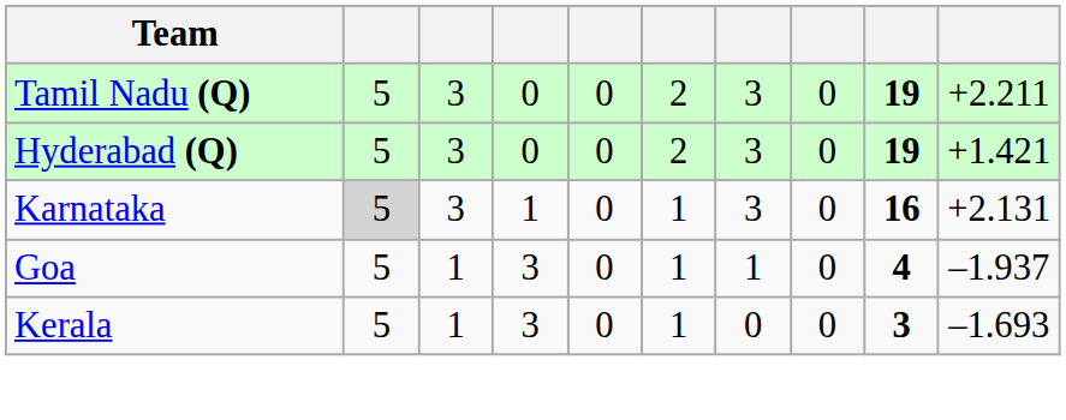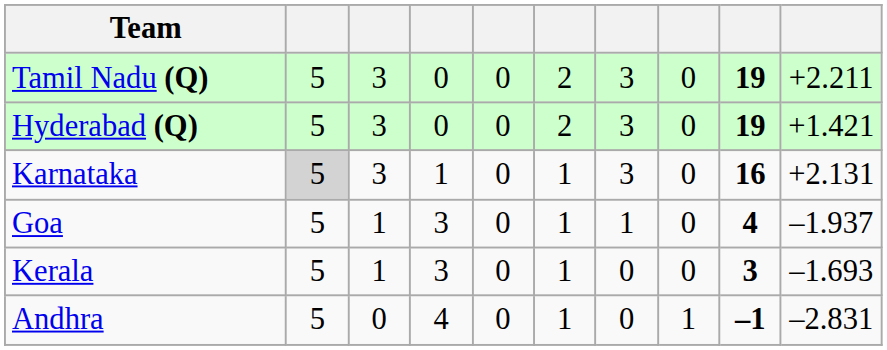 <table class="wikitable" style="text-align:center">
 <tr>
 <th style="width:140px;">Team</th>
 <th style="width:25px;"></th>
 <th style="width:25px;"></th>
 <th style="width:25px;"></th>
 <th style="width:25px;"></th>
 <th style="width:25px;"></th>
 <th style="width:25px;"></th>
 <th style="width:25px;"></th>
 <th style="width:25px;"></th>
 <th style="width:40px;"></th>
 </tr>
 <tr style="background:#cfc;">
 <td style="text-align:left"><a href='#'>Tamil Nadu</a> <strong>(Q)</strong></td>
 <td>5</td>
 <td>3</td>
 <td>0</td>
 <td>0</td>
 <td>2</td>
 <td>3</td>
 <td>0</td>
 <td><strong>19</strong></td>
 <td>+2.211</td>
 </tr>
 <tr style="background:#cfc;">
 <td style="text-align:left"><a href='#'>Hyderabad</a> <strong>(Q)</strong></td>
 <td>5</td>
 <td>3</td>
 <td>0</td>
 <td>0</td>
 <td>2</td>
 <td>3</td>
 <td>0</td>
 <td><strong>19</strong></td>
 <td>+1.421</td>
 </tr>
 <tr>
 <td style="text-align:left"><a href='#'>Karnataka</a></td>
 <td style="background: lightgrey;">5</td>
 <td>3</td>
 <td>1</td>
 <td>0</td>
 <td>1</td>
 <td>3</td>
 <td>0</td>
 <td><strong>16</strong></td>
 <td>+2.131</td>
 </tr>
 <tr>
 <td style="text-align:left"><a href='#'>Goa</a></td>
 <td>5</td>
 <td>1</td>
 <td>3</td>
 <td>0</td>
 <td>1</td>
 <td>1</td>
 <td>0</td>
 <td><strong>4</strong></td>
 <td>–1.937</td>
 </tr>
 <tr>
 <td style="text-align:left"><a href='#'>Kerala</a></td>
 <td>5</td>
 <td>1</td>
 <td>3</td>
 <td>0</td>
 <td>1</td>
 <td>0</td>
 <td>0</td>
 <td><strong>3</strong></td>
 <td>–1.693</td>
 </tr>
+<tr>
+<td style="text-align:left"><a href='#'>Andhra</a></td>
+<td>5</td>
+<td>0</td>
+<td>4</td>
+<td>0</td>
+<td>1</td>
+<td>0</td>
+<td>1</td>
+<td><strong>–1</strong></td>
+<td>–2.831</td>
+</tr>
 </table>
